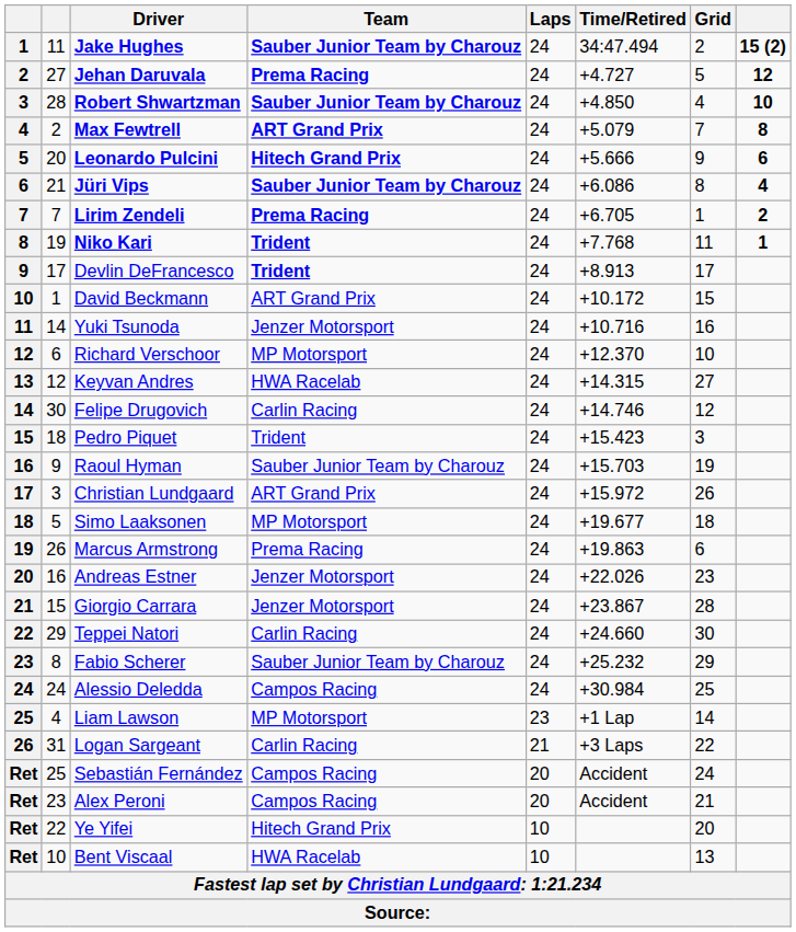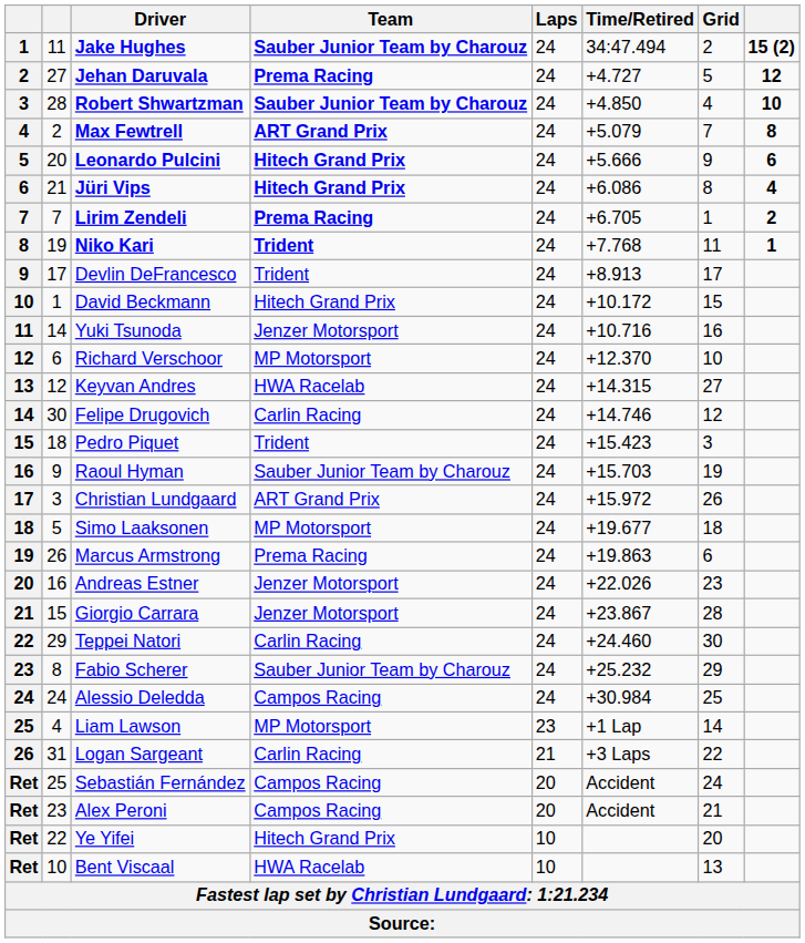 <table class="wikitable" style="font-size:85%">
 <tr>
 <th></th>
 <th></th>
 <th>Driver</th>
 <th>Team</th>
 <th>Laps</th>
 <th>Time/Retired</th>
 <th>Grid</th>
 <th></th>
 </tr>
 <tr>
 <th>1</th>
 <td align="center">11</td>
 <td> <strong><a href='#'>Jake Hughes</a></strong></td>
 <td><strong><a href='#'>Sauber Junior Team by Charouz</a></strong></td>
 <td>24</td>
 <td>34:47.494</td>
 <td>2</td>
 <td align="center"><strong>15 (2)</strong></td>
 </tr>
 <tr>
 <th>2</th>
 <td align="center">27</td>
 <td> <strong><a href='#'>Jehan Daruvala</a></strong></td>
 <td><strong><a href='#'>Prema Racing</a></strong></td>
 <td>24</td>
 <td>+4.727</td>
 <td>5</td>
 <td align="center"><strong>12</strong></td>
 </tr>
 <tr>
 <th>3</th>
 <td align="center">28</td>
 <td> <strong><a href='#'>Robert Shwartzman</a></strong></td>
 <td><strong><a href='#'>Sauber Junior Team by Charouz</a></strong></td>
 <td>24</td>
 <td>+4.850</td>
 <td>4</td>
 <td align="center"><strong>10</strong></td>
 </tr>
 <tr>
 <th>4</th>
 <td align="center">2</td>
 <td> <strong><a href='#'>Max Fewtrell</a></strong></td>
 <td><strong><a href='#'>ART Grand Prix</a></strong></td>
 <td>24</td>
 <td>+5.079</td>
 <td>7</td>
 <td align="center"><strong>8</strong></td>
 </tr>
 <tr>
 <th>5</th>
 <td align="center">20</td>
 <td> <strong><a href='#'>Leonardo Pulcini</a></strong></td>
 <td><strong><a href='#'>Hitech Grand Prix</a></strong></td>
 <td>24</td>
 <td>+5.666</td>
 <td>9</td>
 <td align="center"><strong>6</strong></td>
 </tr>
 <tr>
 <th>6</th>
 <td align="center">21</td>
 <td> <strong><a href='#'>Jüri Vips</a></strong></td>
-<td><strong><a href='#'>Sauber Junior Team by Charouz</a></strong></td>
+<td><strong><a href='#'>Hitech Grand Prix</a></strong></td>
 <td>24</td>
 <td>+6.086</td>
 <td>8</td>
 <td align="center"><strong>4</strong></td>
 </tr>
 <tr>
 <th>7</th>
 <td align="center">7</td>
 <td> <strong><a href='#'>Lirim Zendeli</a></strong></td>
 <td><strong><a href='#'>Prema Racing</a></strong></td>
 <td>24</td>
 <td>+6.705</td>
 <td>1</td>
 <td align="center"><strong>2</strong></td>
 </tr>
 <tr>
 <th>8</th>
 <td align="center">19</td>
 <td> <strong><a href='#'>Niko Kari</a></strong></td>
 <td><strong><a href='#'>Trident</a></strong></td>
 <td>24</td>
 <td>+7.768</td>
 <td>11</td>
 <td align="center"><strong>1</strong></td>
 </tr>
 <tr>
 <th>9</th>
 <td align="center">17</td>
 <td> <a href='#'>Devlin DeFrancesco</a></td>
-<td><strong><a href='#'>Trident</a></strong></td>
+<td><a href='#'>Trident</a></td>
 <td>24</td>
 <td>+8.913</td>
 <td>17</td>
 <td></td>
 </tr>
 <tr>
 <th>10</th>
 <td align="center">1</td>
 <td> <a href='#'>David Beckmann</a></td>
-<td><a href='#'>ART Grand Prix</a></td>
+<td><a href='#'>Hitech Grand Prix</a></td>
 <td>24</td>
 <td>+10.172</td>
 <td>15</td>
 <td></td>
 </tr>
 <tr>
 <th>11</th>
 <td align="center">14</td>
 <td> <a href='#'>Yuki Tsunoda</a></td>
 <td><a href='#'>Jenzer Motorsport</a></td>
 <td>24</td>
 <td>+10.716</td>
 <td>16</td>
 <td></td>
 </tr>
 <tr>
 <th>12</th>
 <td align="center">6</td>
 <td> <a href='#'>Richard Verschoor</a></td>
 <td><a href='#'>MP Motorsport</a></td>
 <td>24</td>
 <td>+12.370</td>
 <td>10</td>
 <td></td>
 </tr>
 <tr>
 <th>13</th>
 <td align="center">12</td>
 <td> <a href='#'>Keyvan Andres</a></td>
 <td><a href='#'>HWA Racelab</a></td>
 <td>24</td>
 <td>+14.315</td>
 <td>27</td>
 <td></td>
 </tr>
 <tr>
 <th>14</th>
 <td align="center">30</td>
 <td> <a href='#'>Felipe Drugovich</a></td>
 <td><a href='#'>Carlin Racing</a></td>
 <td>24</td>
 <td>+14.746</td>
 <td>12</td>
 <td></td>
 </tr>
 <tr>
 <th>15</th>
 <td align="center">18</td>
 <td> <a href='#'>Pedro Piquet</a></td>
 <td><a href='#'>Trident</a></td>
 <td>24</td>
 <td>+15.423</td>
 <td>3</td>
 <td></td>
 </tr>
 <tr>
 <th>16</th>
 <td align="center">9</td>
 <td> <a href='#'>Raoul Hyman</a></td>
 <td><a href='#'>Sauber Junior Team by Charouz</a></td>
 <td>24</td>
 <td>+15.703</td>
 <td>19</td>
 <td></td>
 </tr>
 <tr>
 <th>17</th>
 <td align="center">3</td>
 <td> <a href='#'>Christian Lundgaard</a></td>
 <td><a href='#'>ART Grand Prix</a></td>
 <td>24</td>
 <td>+15.972</td>
 <td>26</td>
 <td></td>
 </tr>
 <tr>
 <th>18</th>
 <td align="center">5</td>
 <td> <a href='#'>Simo Laaksonen</a></td>
 <td><a href='#'>MP Motorsport</a></td>
 <td>24</td>
 <td>+19.677</td>
 <td>18</td>
 <td></td>
 </tr>
 <tr>
 <th>19</th>
 <td align="center">26</td>
 <td> <a href='#'>Marcus Armstrong</a></td>
 <td><a href='#'>Prema Racing</a></td>
 <td>24</td>
 <td>+19.863</td>
 <td>6</td>
 <td></td>
 </tr>
 <tr>
 <th>20</th>
 <td align="center">16</td>
 <td> <a href='#'>Andreas Estner</a></td>
 <td><a href='#'>Jenzer Motorsport</a></td>
 <td>24</td>
 <td>+22.026</td>
 <td>23</td>
 <td></td>
 </tr>
 <tr>
 <th>21</th>
 <td align="center">15</td>
 <td> <a href='#'>Giorgio Carrara</a></td>
 <td><a href='#'>Jenzer Motorsport</a></td>
 <td>24</td>
 <td>+23.867</td>
 <td>28</td>
 <td></td>
 </tr>
 <tr>
 <th>22</th>
 <td align="center">29</td>
 <td> <a href='#'>Teppei Natori</a></td>
 <td><a href='#'>Carlin Racing</a></td>
 <td>24</td>
-<td>+24.660</td>
+<td>+24.460</td>
 <td>30</td>
 <td></td>
 </tr>
 <tr>
 <th>23</th>
 <td align="center">8</td>
 <td> <a href='#'>Fabio Scherer</a></td>
 <td><a href='#'>Sauber Junior Team by Charouz</a></td>
 <td>24</td>
 <td>+25.232</td>
 <td>29</td>
 <td></td>
 </tr>
 <tr>
 <th>24</th>
 <td align="center">24</td>
 <td> <a href='#'>Alessio Deledda</a></td>
 <td><a href='#'>Campos Racing</a></td>
 <td>24</td>
 <td>+30.984</td>
 <td>25</td>
 <td></td>
 </tr>
 <tr>
 <th>25</th>
 <td align="center">4</td>
 <td> <a href='#'>Liam Lawson</a></td>
 <td><a href='#'>MP Motorsport</a></td>
 <td>23</td>
 <td>+1 Lap</td>
 <td>14</td>
 <td></td>
 </tr>
 <tr>
 <th>26</th>
 <td align="center">31</td>
 <td> <a href='#'>Logan Sargeant</a></td>
 <td><a href='#'>Carlin Racing</a></td>
 <td>21</td>
 <td>+3 Laps</td>
 <td>22</td>
 <td></td>
 </tr>
 <tr>
 <th>Ret</th>
 <td align="center">25</td>
 <td> <a href='#'>Sebastián Fernández</a></td>
 <td><a href='#'>Campos Racing</a></td>
 <td>20</td>
 <td>Accident</td>
 <td>24</td>
 <td></td>
 </tr>
 <tr>
 <th>Ret</th>
 <td align="center">23</td>
 <td> <a href='#'>Alex Peroni</a></td>
 <td><a href='#'>Campos Racing</a></td>
 <td>20</td>
 <td>Accident</td>
 <td>21</td>
 <td></td>
 </tr>
 <tr>
 <th>Ret</th>
 <td align="center">22</td>
 <td> <a href='#'>Ye Yifei</a></td>
 <td><a href='#'>Hitech Grand Prix</a></td>
 <td>10</td>
 <td></td>
 <td>20</td>
 <td></td>
 </tr>
 <tr>
 <th>Ret</th>
 <td align="center">10</td>
 <td> <a href='#'>Bent Viscaal</a></td>
 <td><a href='#'>HWA Racelab</a></td>
 <td>10</td>
 <td></td>
 <td>13</td>
 <td></td>
 </tr>
 <tr>
 <th colspan="8" align="center"><em>Fastest lap set by  <a href='#'>Christian Lundgaard</a>: 1:21.234</em></th>
 </tr>
 <tr>
 <th colspan="8">Source:</th>
 </tr>
 </table>
